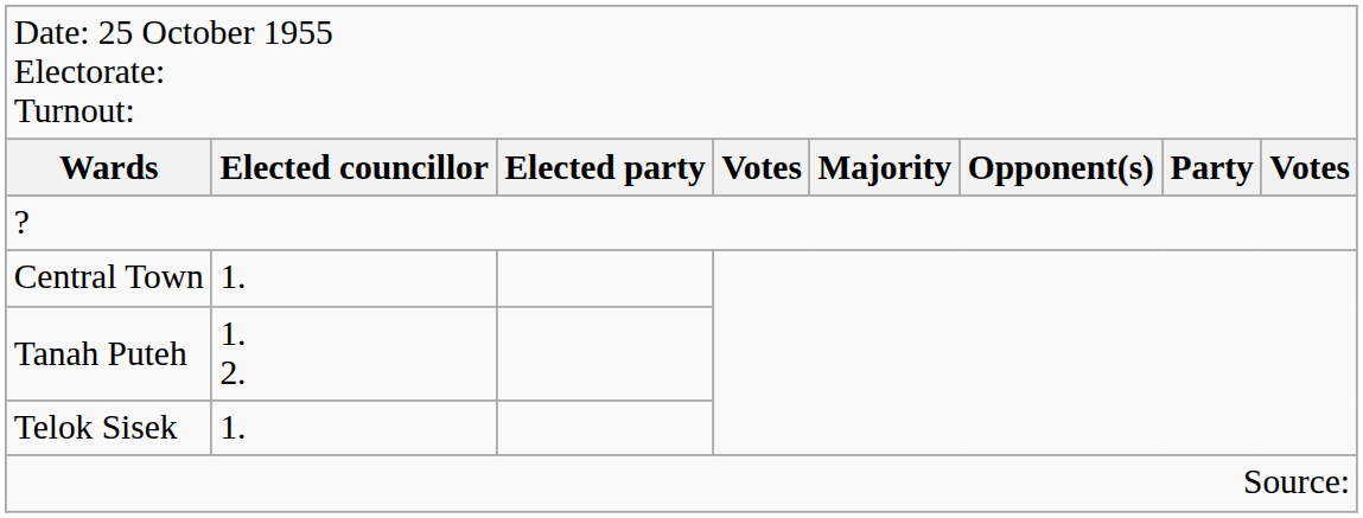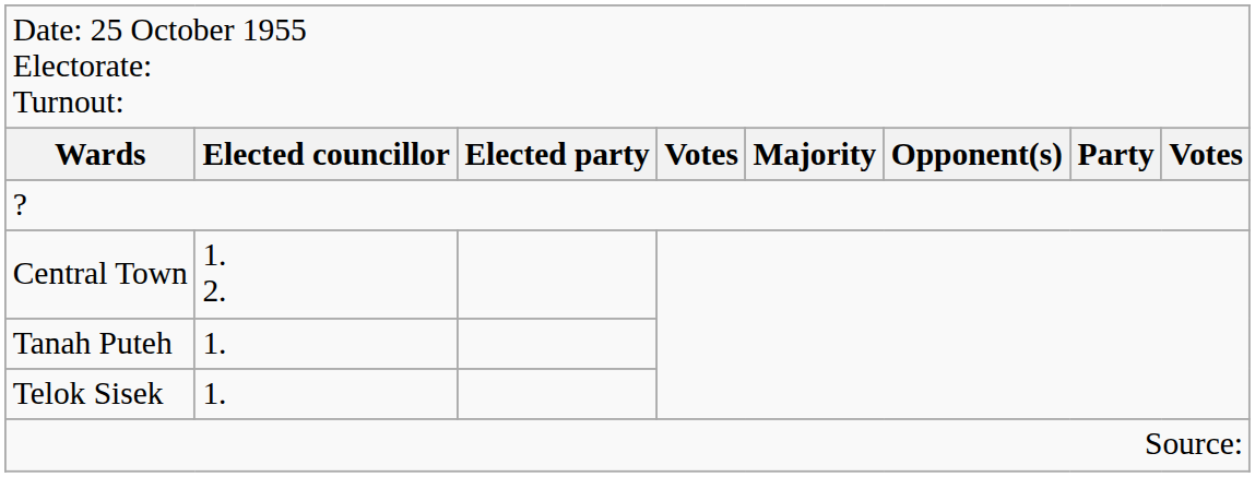 <table class=wikitable>
 <tr>
 <td colspan=8>Date: 25 October 1955<br>Electorate: <br>Turnout:</td>
 </tr>
 <tr>
 <th>Wards</th>
 <th>Elected councillor</th>
 <th>Elected party</th>
 <th>Votes</th>
 <th>Majority</th>
 <th>Opponent(s)</th>
 <th>Party</th>
 <th>Votes</th>
 </tr>
 <tr>
 <td colspan=8>? </td>
 </tr>
 <tr>
 <td>Central Town</td>
-<td>1.</td>
+<td>1.<br>2.</td>
 <td></td>
 </tr>
 <tr>
 <td>Tanah Puteh</td>
-<td>1.<br>2.</td>
+<td>1.</td>
 <td></td>
 </tr>
 <tr>
 <td>Telok Sisek</td>
 <td>1.</td>
 <td></td>
 </tr>
 <tr>
 <td colspan="8" style="text-align:right;">Source: </td>
 </tr>
 </table>
